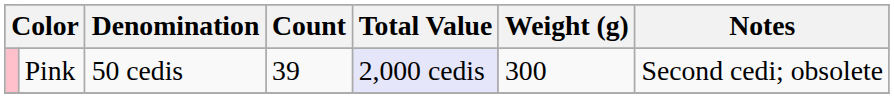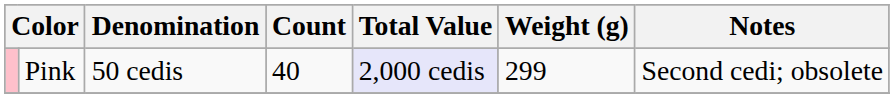 <table class="wikitable">
 <tr>
 <th colspan=2>Color</th>
 <th>Denomination</th>
 <th>Count</th>
 <th>Total Value</th>
 <th>Weight (g)</th>
 <th>Notes</th>
 </tr>
 <tr>
 <td style="background:Pink"></td>
 <td>Pink</td>
 <td>50 cedis</td>
-<td>39</td>
+<td>40</td>
 <td style="background: lavender;">2,000 cedis</td>
-<td>300</td>
+<td>299</td>
 <td>Second cedi; obsolete</td>
 </tr>
 <tr>
 </tr>
 </table>
